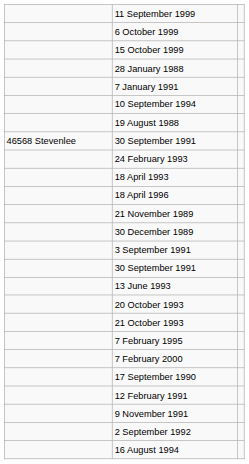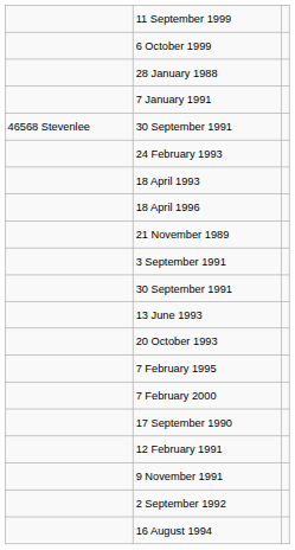 <table class="wikitable" style="font-size: 89%; float: left; width: 26em; margin-right: 1em; height: 700px">
 <tr>
 <td></td>
 <td>11 September 1999</td>
 <td></td>
 </tr>
 <tr>
 <td></td>
 <td>6 October 1999</td>
 <td></td>
 </tr>
 <tr>
 <td></td>
-<td>15 October 1999</td>
-<td></td>
-</tr>
-<tr>
-<td></td>
 <td>28 January 1988</td>
 <td></td>
 </tr>
 <tr>
 <td></td>
 <td>7 January 1991</td>
-<td></td>
-</tr>
-<tr>
-<td></td>
-<td>10 September 1994</td>
-<td></td>
-</tr>
-<tr>
-<td></td>
-<td>19 August 1988</td>
 <td></td>
 </tr>
 <tr>
 <td>46568 Stevenlee</td>
 <td>30 September 1991</td>
 <td></td>
 </tr>
 <tr>
 <td></td>
 <td>24 February 1993</td>
 <td></td>
 </tr>
 <tr>
 <td></td>
 <td>18 April 1993</td>
 <td></td>
 </tr>
 <tr>
 <td></td>
 <td>18 April 1996</td>
 <td></td>
 </tr>
 <tr>
 <td></td>
 <td>21 November 1989</td>
 <td></td>
 </tr>
 <tr>
 <td></td>
-<td>30 December 1989</td>
-<td></td>
-</tr>
-<tr>
-<td></td>
 <td>3 September 1991</td>
 <td></td>
 </tr>
 <tr>
 <td></td>
 <td>30 September 1991</td>
 <td></td>
 </tr>
 <tr>
 <td></td>
 <td>13 June 1993</td>
 <td></td>
 </tr>
 <tr>
 <td></td>
 <td>20 October 1993</td>
-<td></td>
-</tr>
-<tr>
-<td></td>
-<td>21 October 1993</td>
 <td></td>
 </tr>
 <tr>
 <td></td>
 <td>7 February 1995</td>
 <td></td>
 </tr>
 <tr>
 <td></td>
 <td>7 February 2000</td>
 <td></td>
 </tr>
 <tr>
 <td></td>
 <td>17 September 1990</td>
 <td></td>
 </tr>
 <tr>
 <td></td>
 <td>12 February 1991</td>
 <td></td>
 </tr>
 <tr>
 <td></td>
 <td>9 November 1991</td>
 <td></td>
 </tr>
 <tr>
 <td></td>
 <td>2 September 1992</td>
 <td></td>
 </tr>
 <tr>
 <td></td>
 <td>16 August 1994</td>
 <td></td>
 </tr>
 </table>
